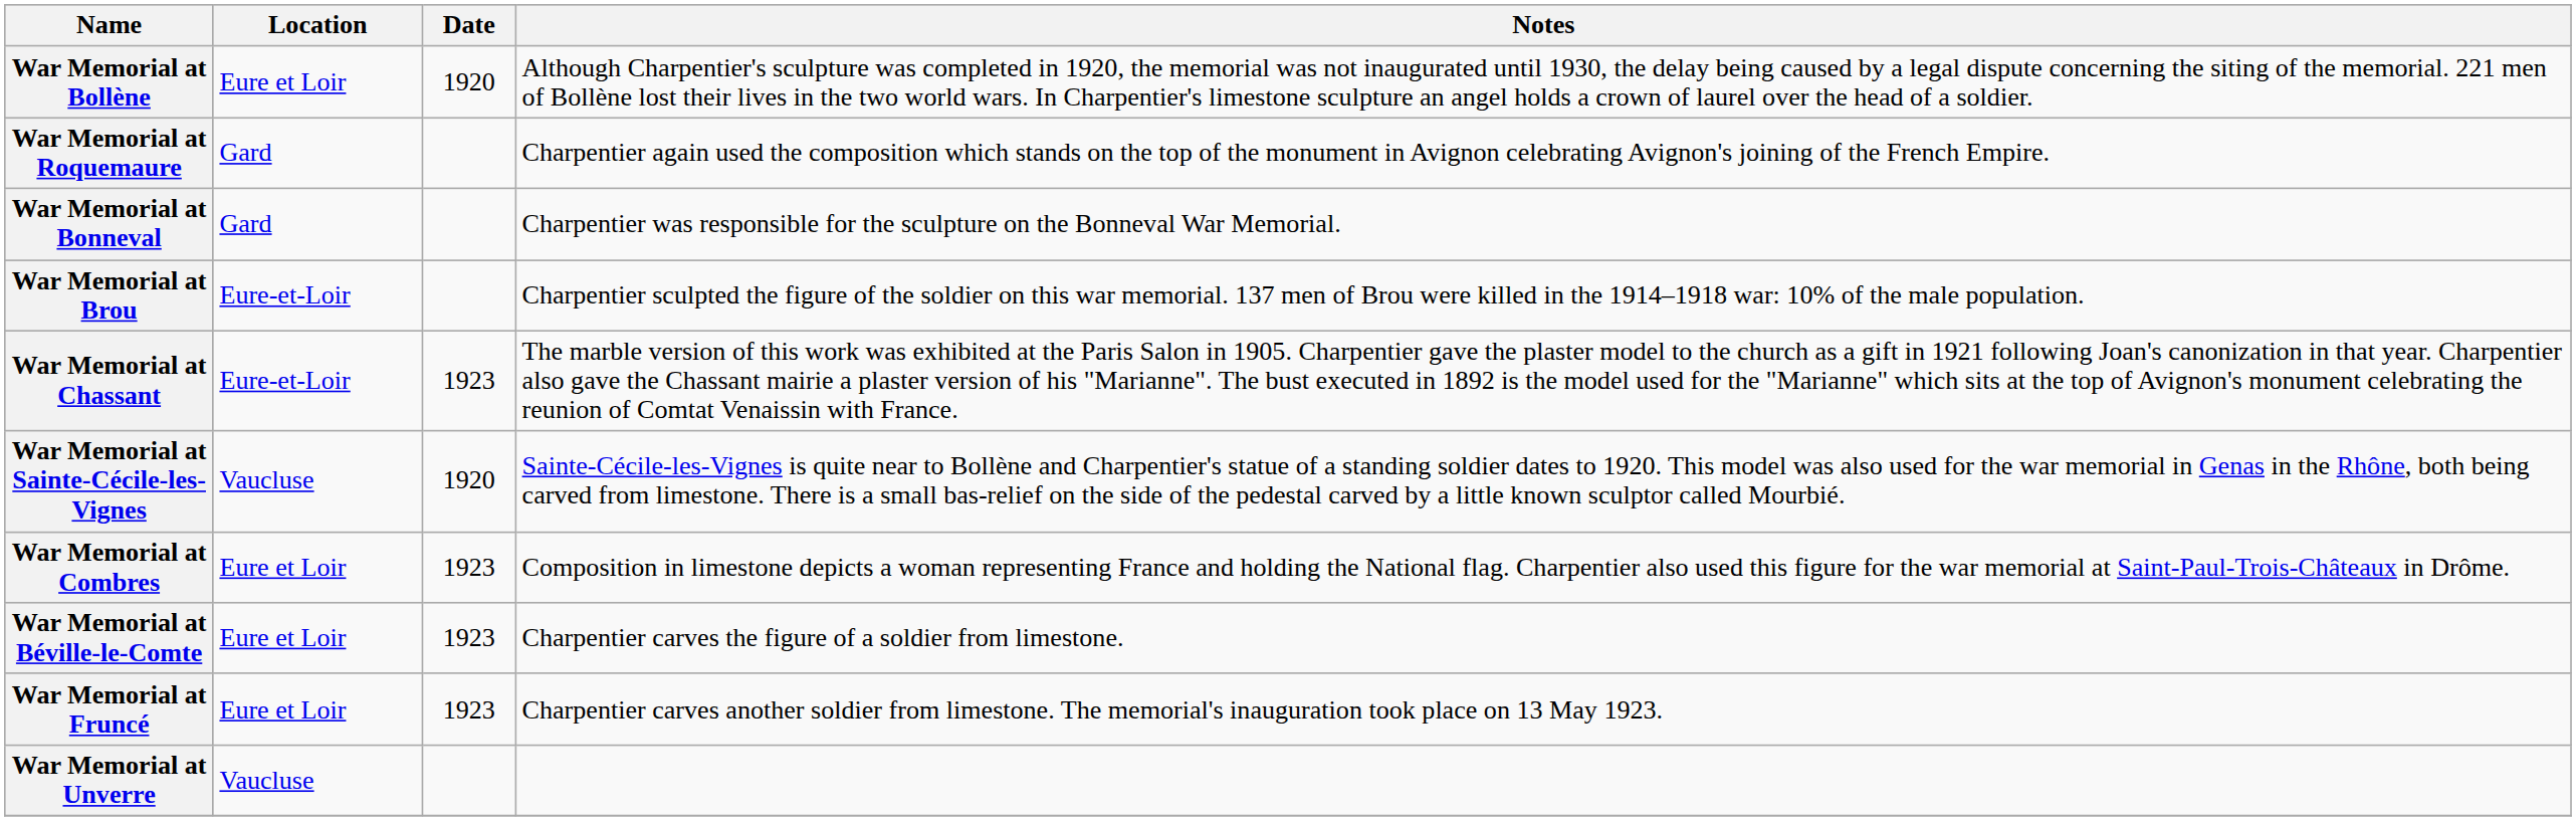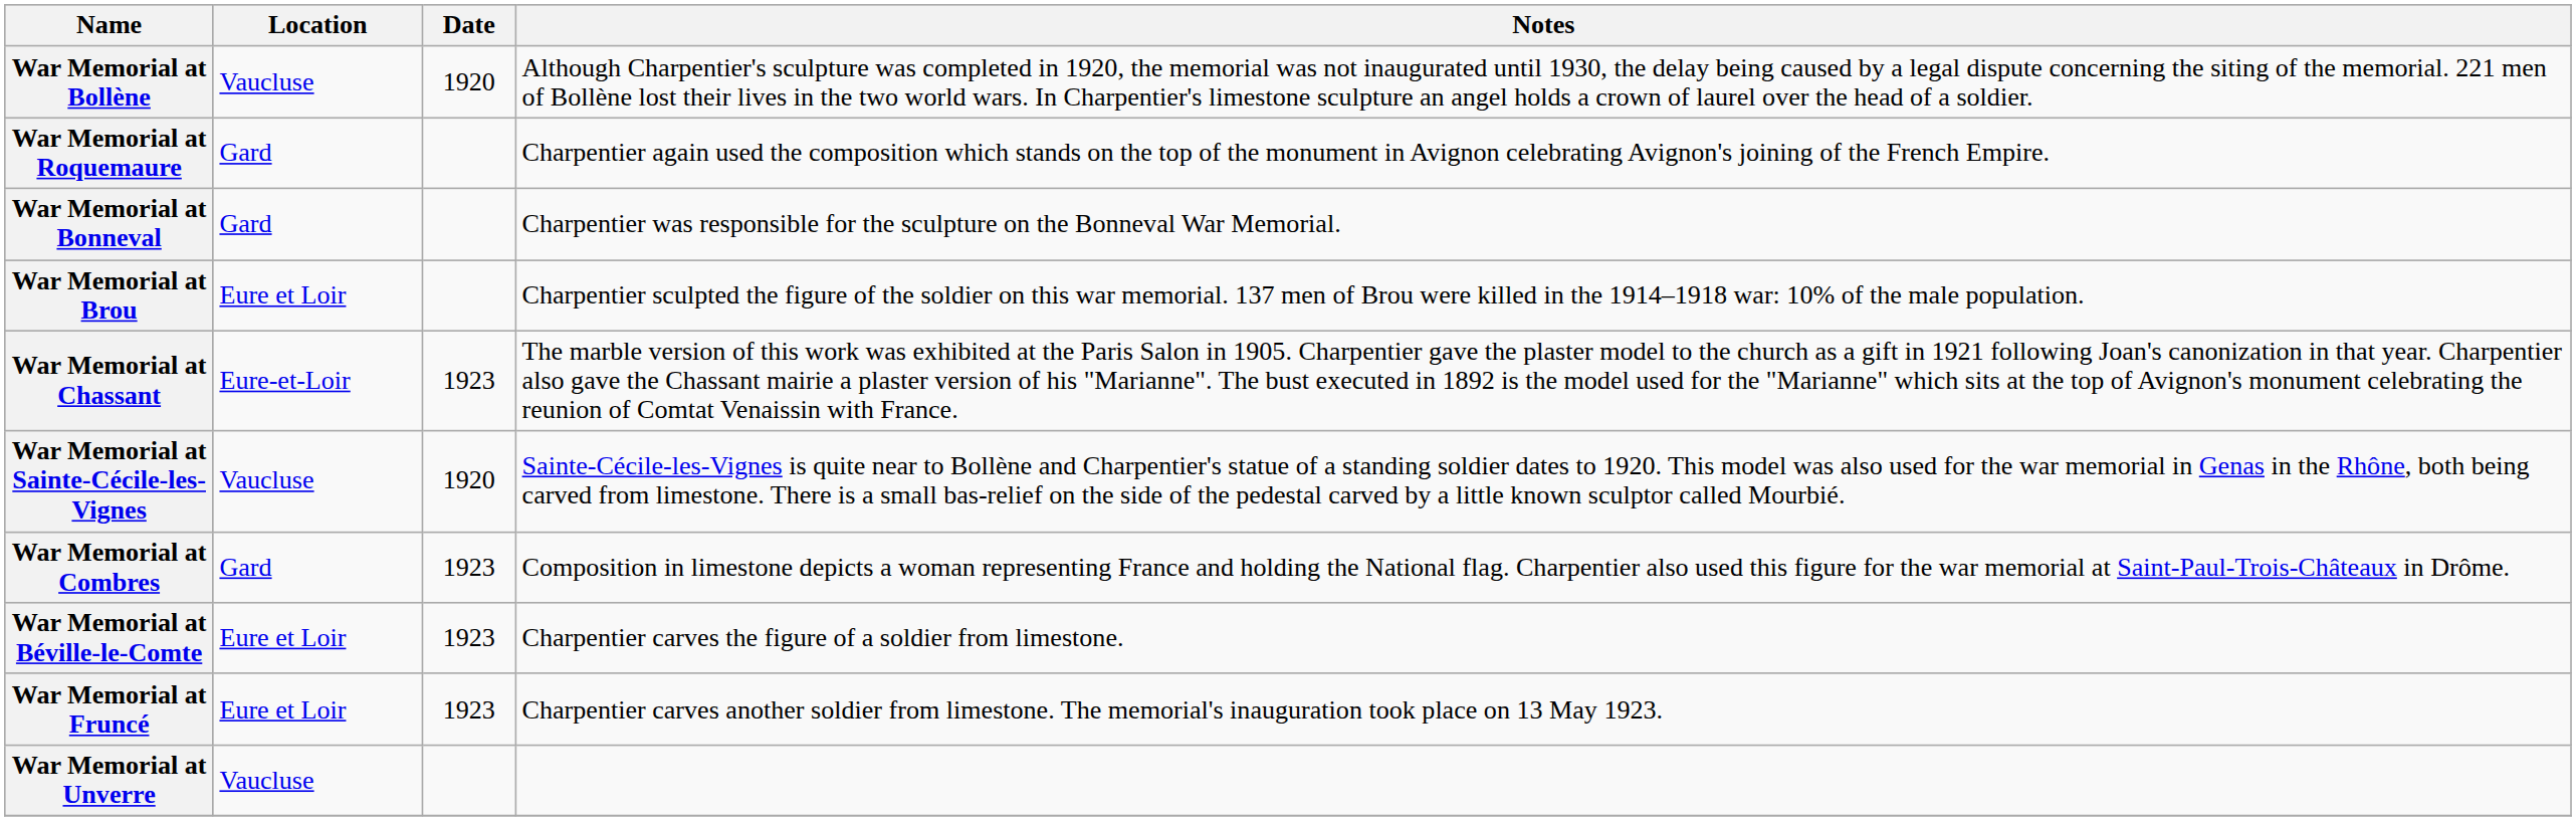 <table class="wikitable sortable plainrowheaders">
 <tr>
 <th scope="col" style="width:120px">Name</th>
 <th scope="col" style="width:120px">Location</th>
 <th scope="col" style="width:50px">Date</th>
 <th scope="col" class="unsortable">Notes</th>
 </tr>
 <tr>
 <th scope="row">War Memorial at <a href='#'>Bollène</a></th>
-<td><a href='#'>Eure et Loir</a><br></td>
+<td><a href='#'>Vaucluse</a><br></td>
 <td align="center">1920</td>
 <td>Although Charpentier's sculpture was completed in 1920, the memorial was not inaugurated until 1930, the delay being caused by a legal dispute concerning the siting of the memorial.  221 men of Bollène lost their lives in the two world wars. In Charpentier's limestone sculpture an angel holds a crown of laurel over the head of a soldier.</td>
 </tr>
 <tr>
 <th scope="row">War Memorial at <a href='#'>Roquemaure</a></th>
 <td><a href='#'>Gard</a><br></td>
 <td align="center"></td>
 <td>Charpentier again used the composition which stands on the top of the monument in Avignon celebrating Avignon's joining of the French Empire.</td>
 </tr>
 <tr>
 <th scope="row">War Memorial at <a href='#'>Bonneval</a></th>
 <td><a href='#'>Gard</a><br></td>
 <td align="center"></td>
 <td>Charpentier was responsible for the sculpture on the Bonneval War Memorial.</td>
 </tr>
 <tr>
 <th scope="row">War Memorial at <a href='#'>Brou</a></th>
-<td><a href='#'>Eure-et-Loir</a><br></td>
+<td><a href='#'>Eure et Loir</a><br></td>
 <td align="center"></td>
 <td>Charpentier sculpted the figure of the soldier on this war memorial. 137 men of Brou were killed in the 1914–1918 war: 10% of the male population.</td>
 </tr>
 <tr>
 <th scope="row">War Memorial at <a href='#'>Chassant</a></th>
 <td><a href='#'>Eure-et-Loir</a><br></td>
 <td align="center">1923</td>
 <td>The marble version of this work was exhibited at the Paris Salon in 1905.  Charpentier gave the plaster model to the church as a gift in 1921 following Joan's canonization in that year.  Charpentier also gave the Chassant mairie a plaster version of his  "Marianne".  The bust executed in 1892 is the model used for the "Marianne" which sits at the top of Avignon's monument celebrating the reunion of Comtat Venaissin with France.</td>
 </tr>
 <tr>
 <th scope="row">War Memorial at <a href='#'>Sainte-Cécile-les-Vignes</a></th>
 <td><a href='#'>Vaucluse</a></td>
 <td align="center">1920</td>
 <td><a href='#'>Sainte-Cécile-les-Vignes</a> is quite near to Bollène and Charpentier's statue of a standing soldier dates to 1920. This model was also used for the war memorial in <a href='#'>Genas</a> in the <a href='#'>Rhône</a>, both being carved from limestone. There is a small bas-relief on the side of the pedestal carved by a little known sculptor called Mourbié.</td>
 </tr>
 <tr>
 <th scope="row">War Memorial at <a href='#'>Combres</a></th>
-<td><a href='#'>Eure et Loir</a><br></td>
+<td><a href='#'>Gard</a><br></td>
 <td align="center">1923</td>
 <td>Composition in limestone depicts a woman representing France and holding the National flag. Charpentier also used this figure for the war memorial at <a href='#'>Saint-Paul-Trois-Châteaux</a> in Drôme.</td>
 </tr>
 <tr>
 <th scope="row">War Memorial at <a href='#'>Béville-le-Comte</a></th>
 <td><a href='#'>Eure et Loir</a><br></td>
 <td align="center">1923</td>
 <td>Charpentier carves the figure of a soldier from limestone.</td>
 </tr>
 <tr>
 <th scope="row">War Memorial at <a href='#'>Fruncé</a></th>
 <td><a href='#'>Eure et Loir</a><br></td>
 <td align="center">1923</td>
 <td>Charpentier carves another soldier from limestone. The memorial's inauguration took place on 13 May 1923.</td>
 </tr>
 <tr>
 <th scope="row">War Memorial at <a href='#'>Unverre</a></th>
 <td><a href='#'>Vaucluse</a><br></td>
 <td align="center"></td>
 <td></td>
 </tr>
 <tr>
 </tr>
 </table>
